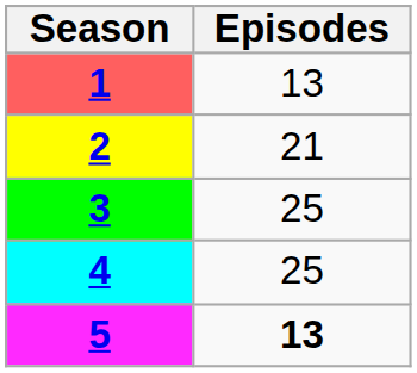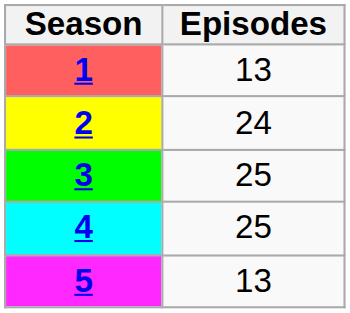 <table class="wikitable" style="text-align:center">
 <tr>
 <th style="padding:0 9px;">Season</th>
 <th style="padding:0 8px;">Episodes</th>
 </tr>
 <tr>
 <td bgcolor="FF5F5F"><strong><a href='#'>1</a></strong></td>
 <td>13</td>
 </tr>
 <tr>
 <td bgcolor="FFFF00"><strong><a href='#'>2</a></strong></td>
-<td>21</td>
+<td>24</td>
 </tr>
 <tr>
 <td bgcolor="00FF00"><strong><a href='#'>3</a></strong></td>
 <td>25</td>
 </tr>
 <tr>
 <td bgcolor="00FFFF"><strong><a href='#'>4</a></strong></td>
 <td>25</td>
 </tr>
 <tr>
 <td bgcolor="FF29FF"><strong><a href='#'>5</a></strong></td>
-<td><strong>13</strong></td>
+<td>13</td>
 </tr>
 </table>
